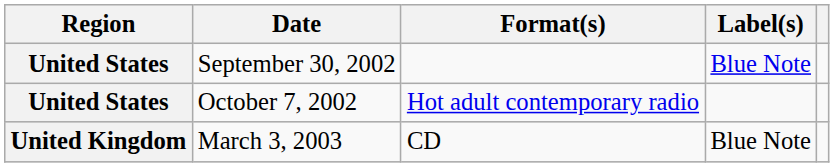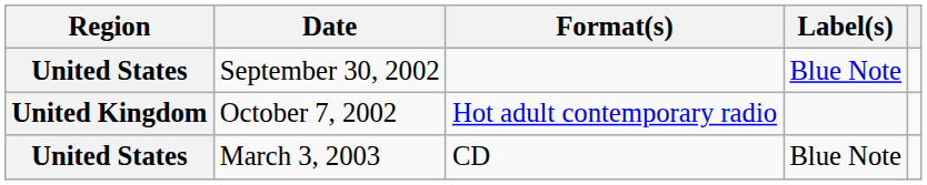 <table class="wikitable plainrowheaders">
 <tr>
 <th scope="col">Region</th>
 <th scope="col">Date</th>
 <th scope="col">Format(s)</th>
 <th scope="col">Label(s)</th>
 <th scope="col"></th>
 </tr>
 <tr>
 <th scope="row">United States</th>
 <td>September 30, 2002</td>
 <td></td>
 <td><a href='#'>Blue Note</a></td>
 <td></td>
 </tr>
 <tr>
-<th scope="row">United States</th>
+<th scope="row">United Kingdom</th>
 <td>October 7, 2002</td>
 <td><a href='#'>Hot adult contemporary radio</a></td>
 <td></td>
 <td></td>
 </tr>
 <tr>
-<th scope="row">United Kingdom</th>
+<th scope="row">United States</th>
 <td>March 3, 2003</td>
 <td>CD</td>
 <td>Blue Note</td>
 <td></td>
 </tr>
 </table>
